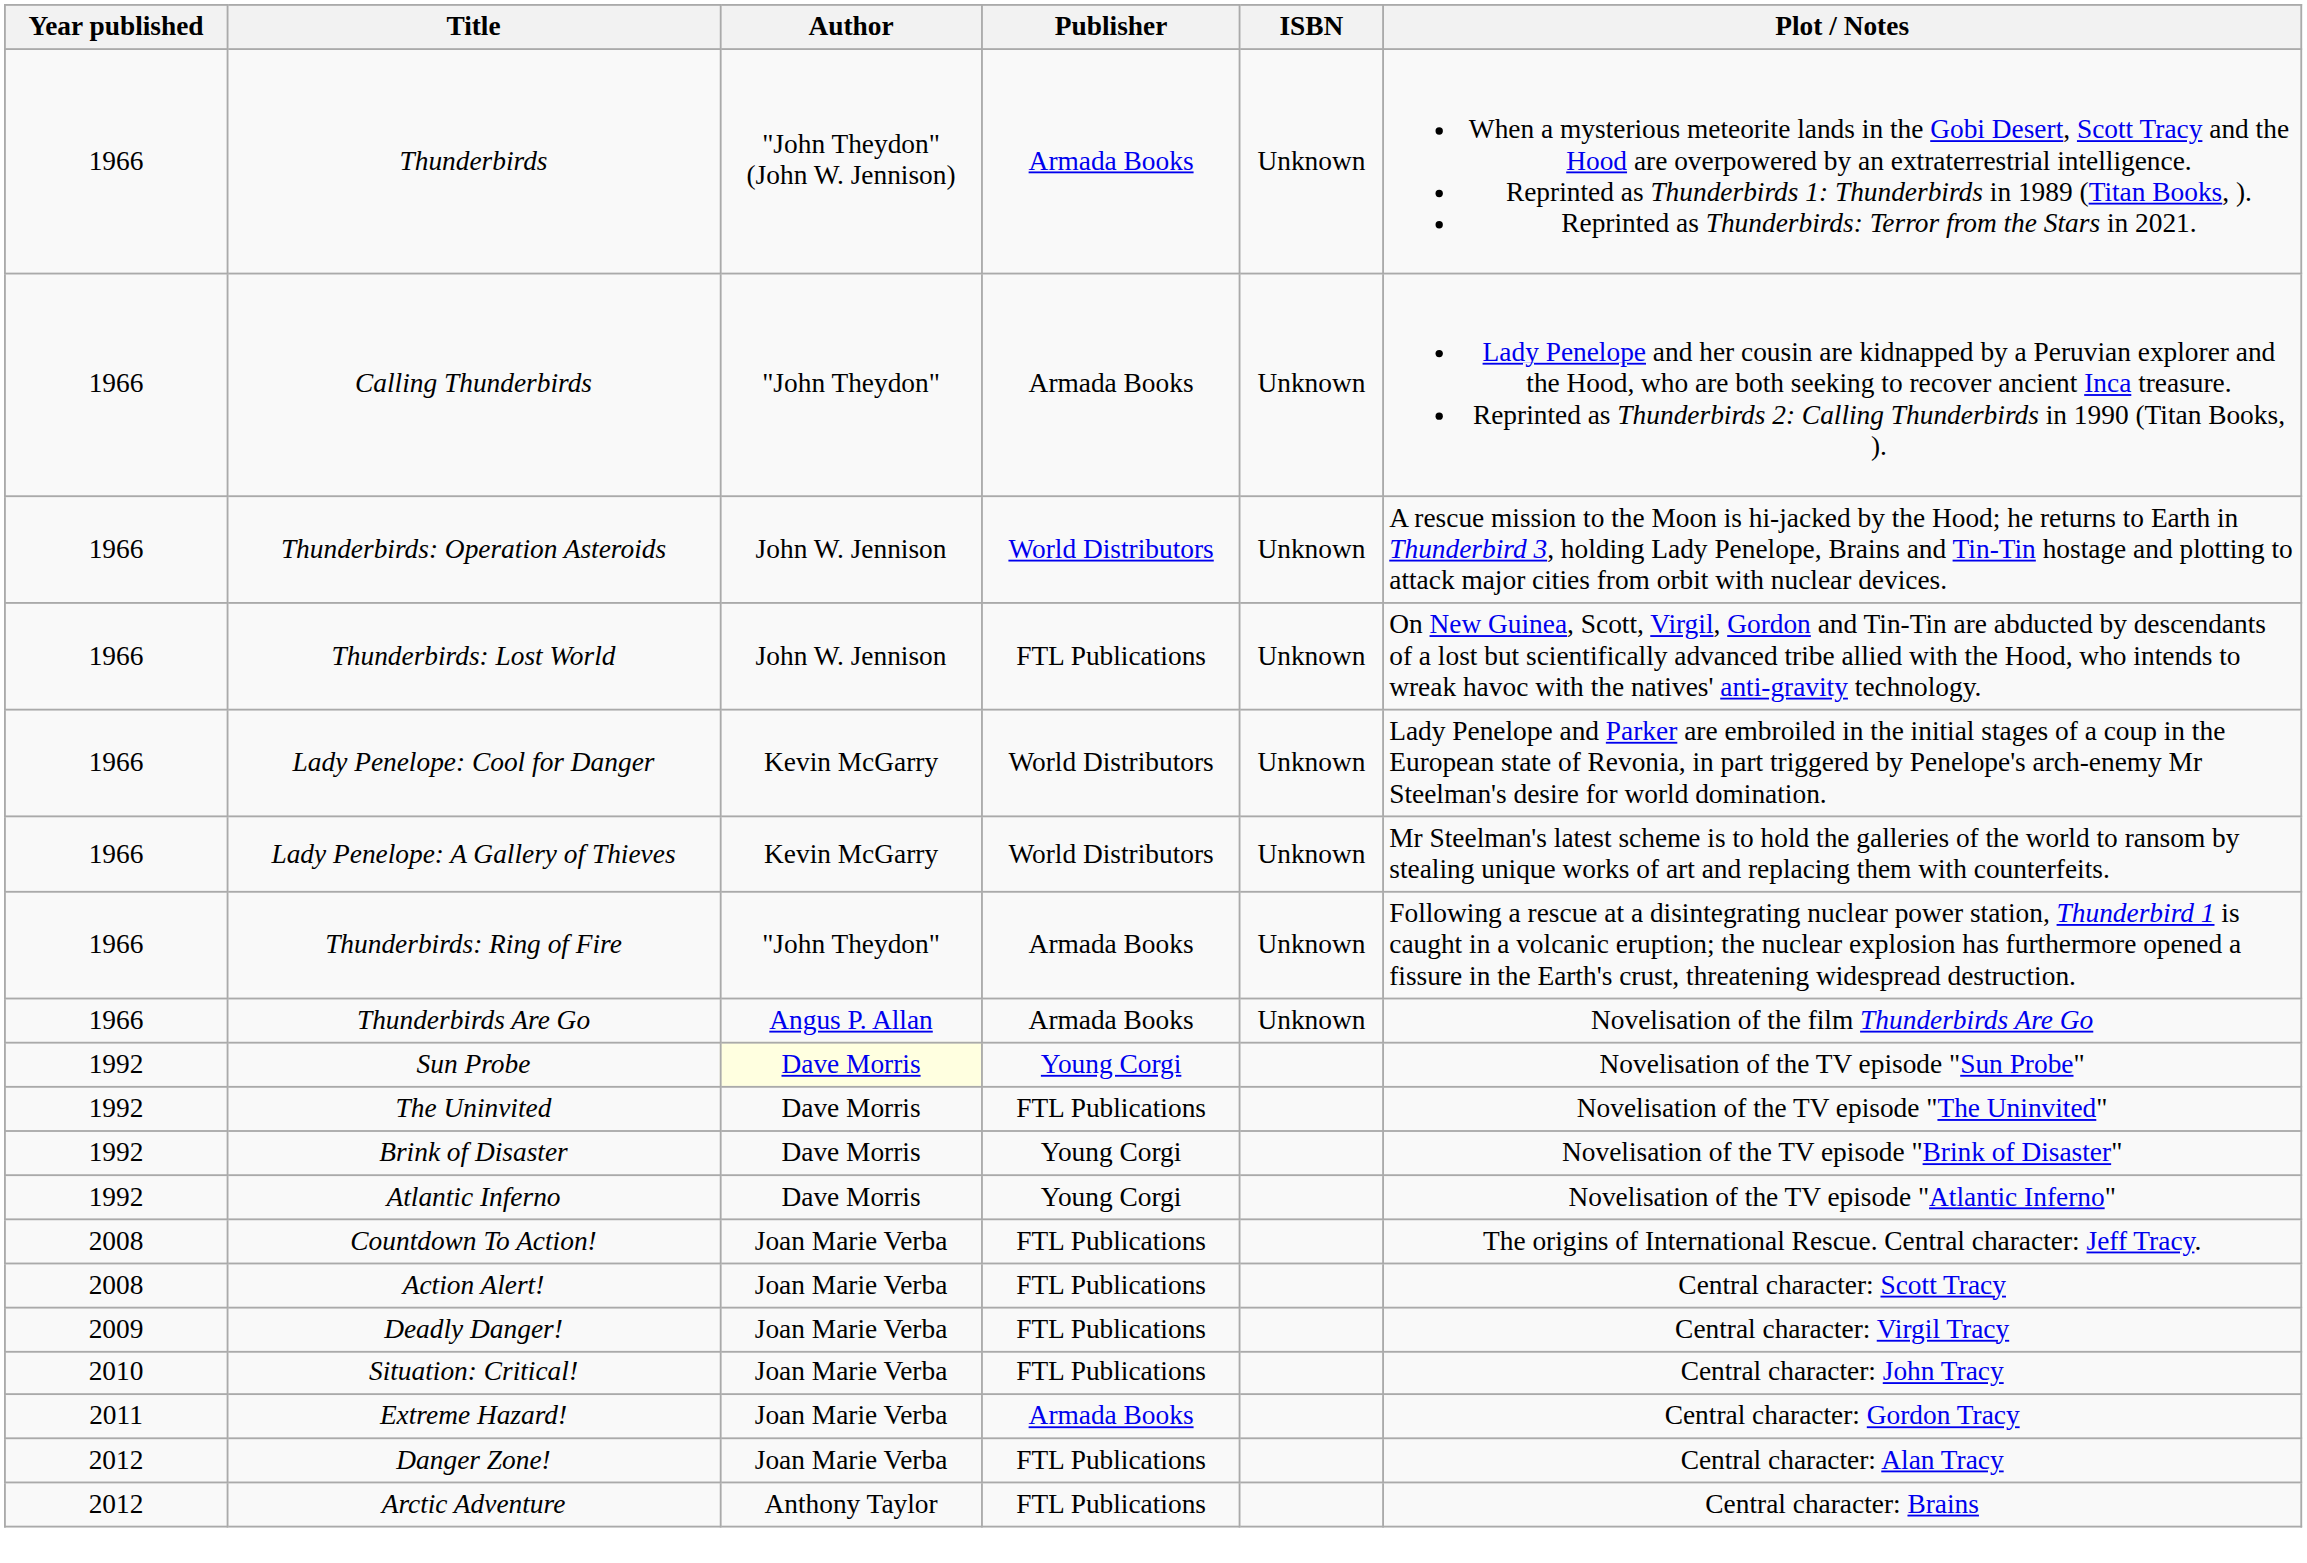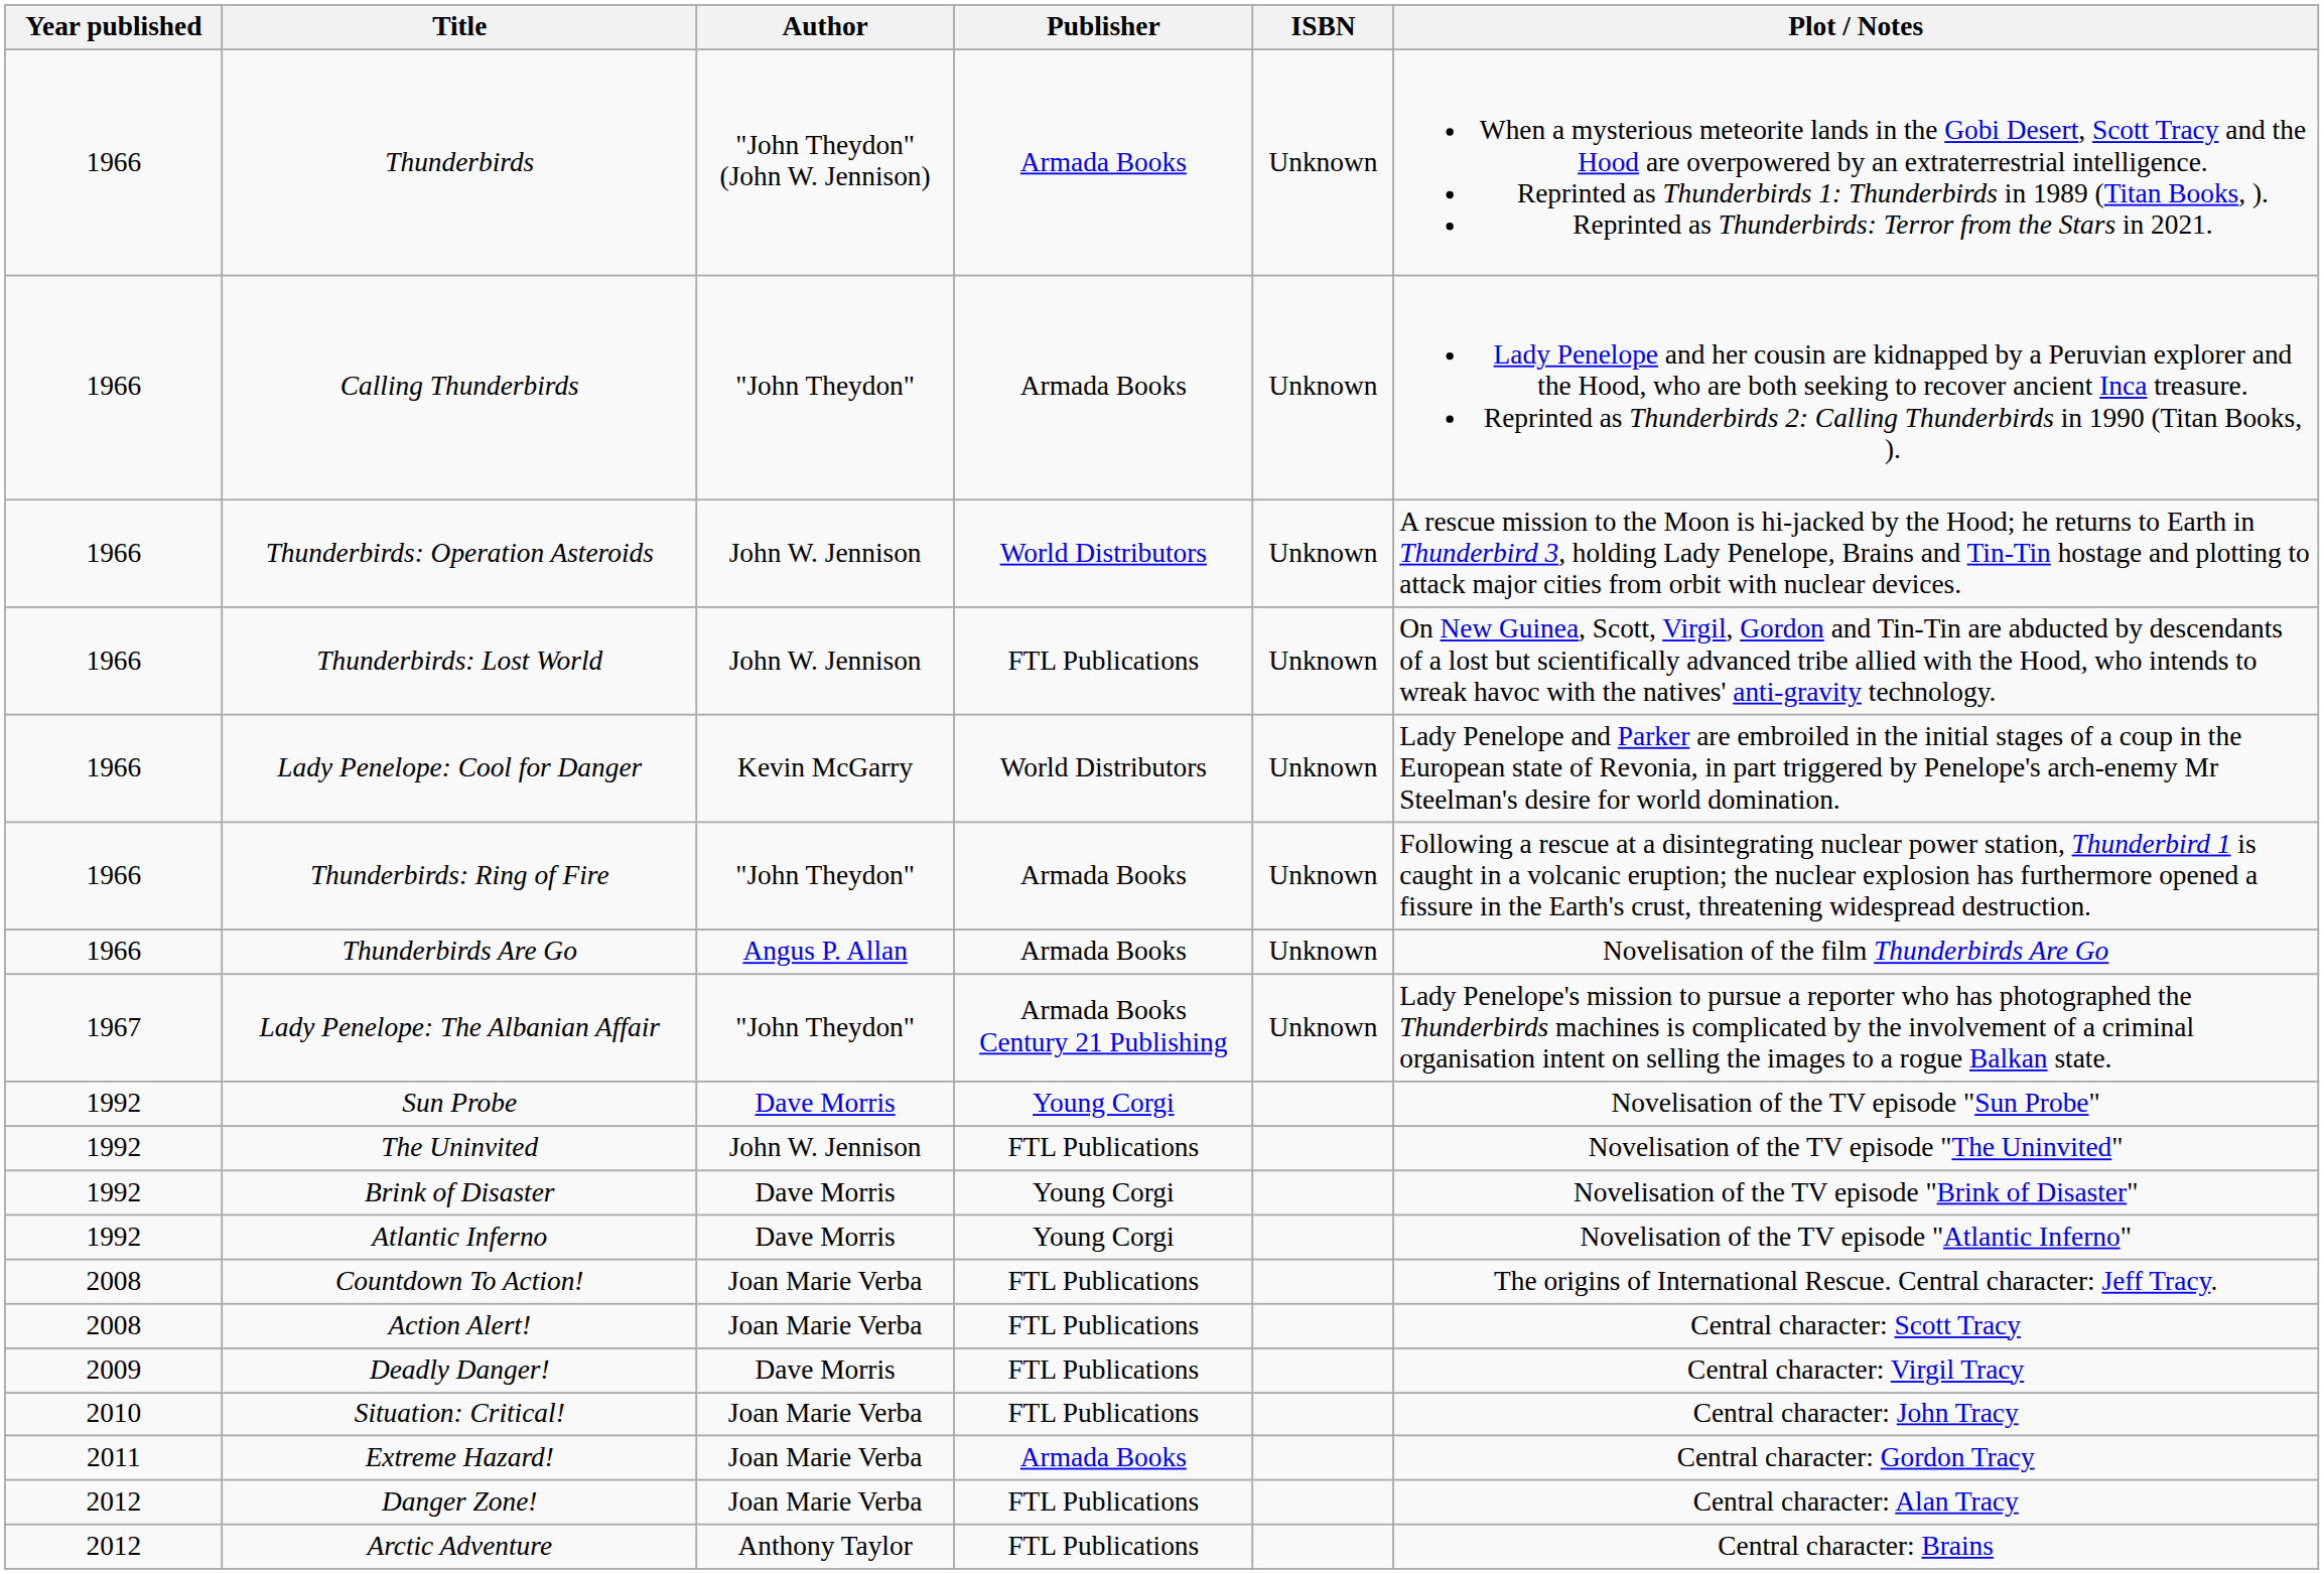 <table class="wikitable" style="text-align:center; font-size:93%">
 <tr>
 <th>Year published</th>
 <th>Title</th>
 <th>Author</th>
 <th>Publisher</th>
 <th>ISBN</th>
 <th style="width:40%">Plot / Notes</th>
 </tr>
 <tr>
 <td>1966</td>
 <td><em>Thunderbirds</em></td>
 <td>"John Theydon"<br>(John W. Jennison)</td>
 <td><a href='#'>Armada Books</a></td>
 <td>Unknown</td>
 <td><br><ul><li>When a mysterious meteorite lands in the <a href='#'>Gobi Desert</a>, <a href='#'>Scott Tracy</a> and the <a href='#'>Hood</a> are overpowered by an extraterrestrial intelligence.</li><li>Reprinted as <em>Thunderbirds 1: Thunderbirds</em> in 1989 (<a href='#'>Titan Books</a>, ).</li><li>Reprinted as <em>Thunderbirds: Terror from the Stars</em> in 2021.</li></ul></td>
 </tr>
 <tr>
 <td>1966</td>
 <td><em>Calling Thunderbirds</em></td>
 <td>"John Theydon"</td>
 <td>Armada Books</td>
 <td>Unknown</td>
 <td><br><ul><li><a href='#'>Lady Penelope</a> and her cousin are kidnapped by a Peruvian explorer and the Hood, who are both seeking to recover ancient <a href='#'>Inca</a> treasure.</li><li>Reprinted as <em>Thunderbirds 2: Calling Thunderbirds</em> in 1990 (Titan Books, ).</li></ul></td>
 </tr>
 <tr>
 <td>1966</td>
 <td><em>Thunderbirds: Operation Asteroids</em></td>
 <td>John W. Jennison</td>
 <td><a href='#'>World Distributors</a></td>
 <td>Unknown</td>
 <td style="text-align:left">A rescue mission to the Moon is hi-jacked by the Hood; he returns to Earth in <em><a href='#'>Thunderbird 3</a></em>, holding Lady Penelope, Brains and <a href='#'>Tin-Tin</a> hostage and plotting to attack major cities from orbit with nuclear devices.</td>
 </tr>
 <tr>
 <td>1966</td>
 <td><em>Thunderbirds: Lost World</em></td>
 <td>John W. Jennison</td>
 <td>FTL Publications</td>
 <td>Unknown</td>
 <td style="text-align:left">On <a href='#'>New Guinea</a>, Scott, <a href='#'>Virgil</a>, <a href='#'>Gordon</a> and Tin-Tin are abducted by descendants of a lost but scientifically advanced tribe allied with the Hood, who intends to wreak havoc with the natives' <a href='#'>anti-gravity</a> technology.</td>
 </tr>
 <tr>
 <td>1966</td>
 <td><em>Lady Penelope: Cool for Danger</em></td>
 <td>Kevin McGarry</td>
 <td>World Distributors</td>
 <td>Unknown</td>
 <td style="text-align:left">Lady Penelope and <a href='#'>Parker</a> are embroiled in the initial stages of a coup in the European state of Revonia, in part triggered by Penelope's arch-enemy Mr Steelman's desire for world domination.</td>
 </tr>
 <tr>
 <td>1966</td>
-<td><em>Lady Penelope: A Gallery of Thieves</em></td>
-<td>Kevin McGarry</td>
-<td>World Distributors</td>
-<td>Unknown</td>
-<td style="text-align:left">Mr Steelman's latest scheme is to hold the galleries of the world to ransom by stealing unique works of art and replacing them with counterfeits.</td>
-</tr>
-<tr>
-<td>1966</td>
 <td><em>Thunderbirds: Ring of Fire</em></td>
 <td>"John Theydon"</td>
 <td>Armada Books</td>
 <td>Unknown</td>
 <td style="text-align:left">Following a rescue at a disintegrating nuclear power station, <em><a href='#'>Thunderbird 1</a></em> is caught in a volcanic eruption; the nuclear explosion has furthermore opened a fissure in the Earth's crust, threatening widespread destruction.</td>
 </tr>
 <tr>
 <td>1966</td>
 <td><em>Thunderbirds Are Go</em></td>
 <td><a href='#'>Angus P. Allan</a></td>
 <td>Armada Books</td>
 <td>Unknown</td>
 <td>Novelisation of the film <em><a href='#'>Thunderbirds Are Go</a></em></td>
 </tr>
 <tr>
+<td>1967</td>
+<td><em>Lady Penelope: The Albanian Affair</em></td>
+<td>"John Theydon"</td>
+<td>Armada Books<br><a href='#'>Century 21 Publishing</a></td>
+<td>Unknown</td>
+<td style="text-align:left">Lady Penelope's mission to pursue a reporter who has photographed the <em>Thunderbirds</em> machines is complicated by the involvement of a criminal organisation intent on selling the images to a rogue <a href='#'>Balkan</a> state.</td>
+</tr>
+<tr>
 <td>1992</td>
 <td><em>Sun Probe</em></td>
-<td style="background: lightyellow;"><a href='#'>Dave Morris</a></td>
+<td><a href='#'>Dave Morris</a></td>
 <td><a href='#'>Young Corgi</a></td>
 <td></td>
 <td>Novelisation of the TV episode "<a href='#'>Sun Probe</a>"</td>
 </tr>
 <tr>
 <td>1992</td>
 <td><em>The Uninvited</em></td>
-<td>Dave Morris</td>
+<td>John W. Jennison</td>
 <td>FTL Publications</td>
 <td></td>
 <td>Novelisation of the TV episode "<a href='#'>The Uninvited</a>"</td>
 </tr>
 <tr>
 <td>1992</td>
 <td><em>Brink of Disaster</em></td>
 <td>Dave Morris</td>
 <td>Young Corgi</td>
 <td></td>
 <td>Novelisation of the TV episode "<a href='#'>Brink of Disaster</a>"</td>
 </tr>
 <tr>
 <td>1992</td>
 <td><em>Atlantic Inferno</em></td>
 <td>Dave Morris</td>
 <td>Young Corgi</td>
 <td></td>
 <td>Novelisation of the TV episode "<a href='#'>Atlantic Inferno</a>"</td>
 </tr>
 <tr>
 <td>2008</td>
 <td><em>Countdown To Action!</em></td>
 <td>Joan Marie Verba</td>
 <td>FTL Publications</td>
 <td></td>
 <td>The origins of International Rescue. Central character: <a href='#'>Jeff Tracy</a>.</td>
 </tr>
 <tr>
 <td>2008</td>
 <td><em>Action Alert!</em></td>
 <td>Joan Marie Verba</td>
 <td>FTL Publications</td>
 <td></td>
 <td>Central character: <a href='#'>Scott Tracy</a></td>
 </tr>
 <tr>
 <td>2009</td>
 <td><em>Deadly Danger!</em></td>
-<td>Joan Marie Verba</td>
+<td>Dave Morris</td>
 <td>FTL Publications</td>
 <td></td>
 <td>Central character: <a href='#'>Virgil Tracy</a></td>
 </tr>
 <tr>
 <td>2010</td>
 <td><em>Situation: Critical!</em></td>
 <td>Joan Marie Verba</td>
 <td>FTL Publications</td>
 <td></td>
 <td>Central character: <a href='#'>John Tracy</a></td>
 </tr>
 <tr>
 <td>2011</td>
 <td><em>Extreme Hazard!</em></td>
 <td>Joan Marie Verba</td>
 <td><a href='#'>Armada Books</a></td>
 <td></td>
 <td>Central character: <a href='#'>Gordon Tracy</a></td>
 </tr>
 <tr>
 <td>2012</td>
 <td><em>Danger Zone!</em></td>
 <td>Joan Marie Verba</td>
 <td>FTL Publications</td>
 <td></td>
 <td>Central character: <a href='#'>Alan Tracy</a></td>
 </tr>
 <tr>
 <td>2012</td>
 <td><em>Arctic Adventure</em></td>
 <td>Anthony Taylor</td>
 <td>FTL Publications</td>
 <td></td>
 <td>Central character: <a href='#'>Brains</a></td>
 </tr>
 </table>
